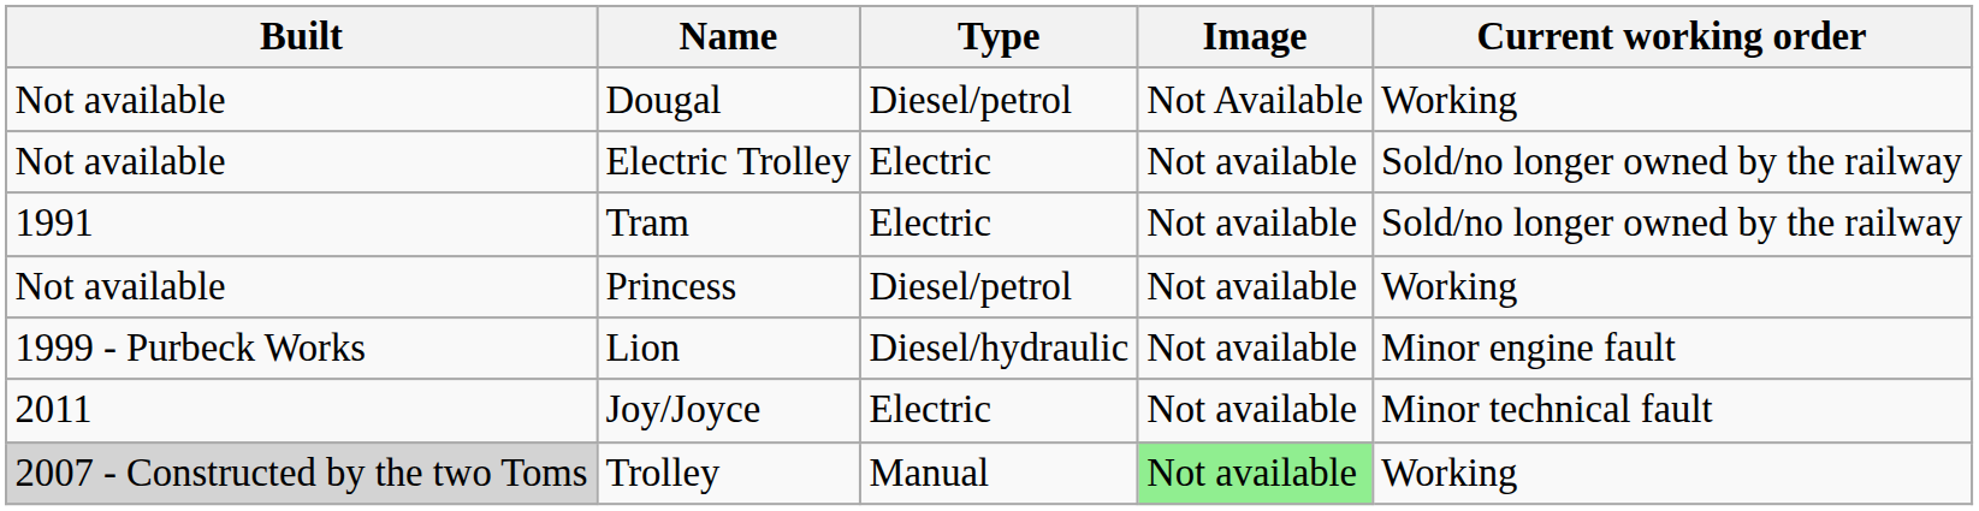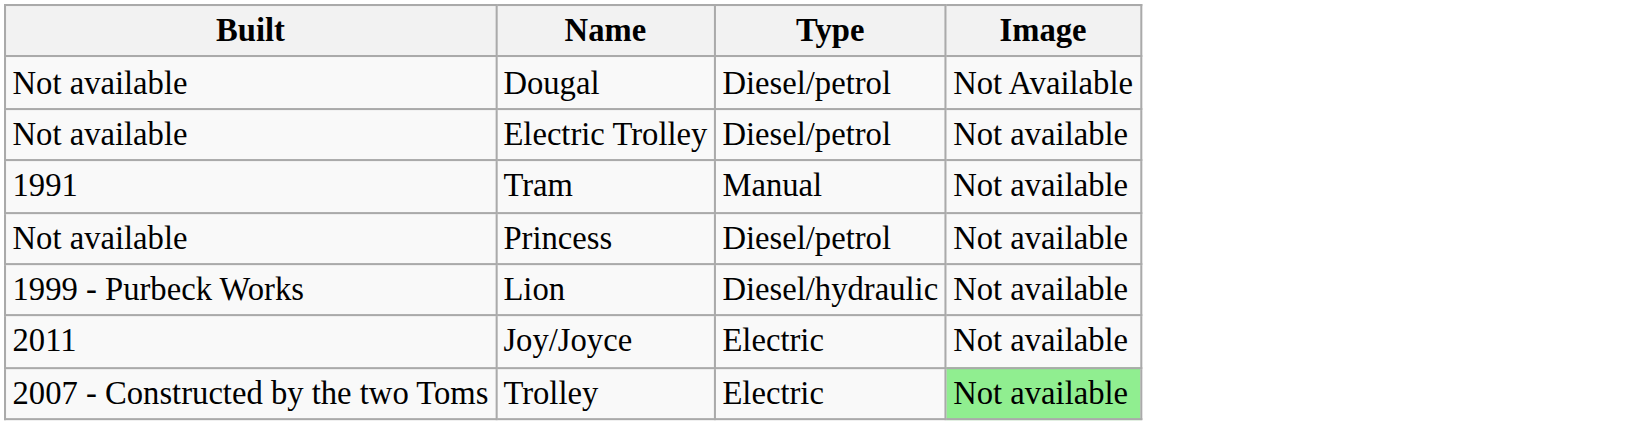 <table class="wikitable" border="1">
 <tr>
 <th>Built</th>
 <th>Name</th>
 <th>Type</th>
 <th>Image</th>
-<th>Current working order</th>
 </tr>
 <tr>
 <td>Not available</td>
 <td>Dougal</td>
 <td>Diesel/petrol</td>
 <td>Not Available</td>
-<td>Working</td>
 </tr>
 <tr>
 <td>Not available</td>
 <td>Electric Trolley</td>
-<td>Electric</td>
+<td>Diesel/petrol</td>
 <td>Not available</td>
-<td>Sold/no longer owned by the railway</td>
 </tr>
 <tr>
 <td>1991</td>
 <td>Tram</td>
-<td>Electric</td>
+<td>Manual</td>
 <td>Not available</td>
-<td>Sold/no longer owned by the railway</td>
 </tr>
 <tr>
 <td>Not available</td>
 <td>Princess</td>
 <td>Diesel/petrol</td>
 <td>Not available</td>
-<td>Working</td>
 </tr>
 <tr>
 <td>1999 - Purbeck Works</td>
 <td>Lion</td>
 <td>Diesel/hydraulic</td>
 <td>Not available</td>
-<td>Minor engine fault</td>
 </tr>
 <tr>
 <td>2011</td>
 <td>Joy/Joyce</td>
 <td>Electric</td>
 <td>Not available</td>
-<td>Minor technical fault</td>
 </tr>
 <tr>
-<td style="background: lightgrey;">2007 - Constructed by the two Toms</td>
+<td>2007 - Constructed by the two Toms</td>
 <td>Trolley</td>
-<td>Manual</td>
+<td>Electric</td>
 <td style="background: lightgreen;">Not available</td>
-<td>Working</td>
 </tr>
 </table>
